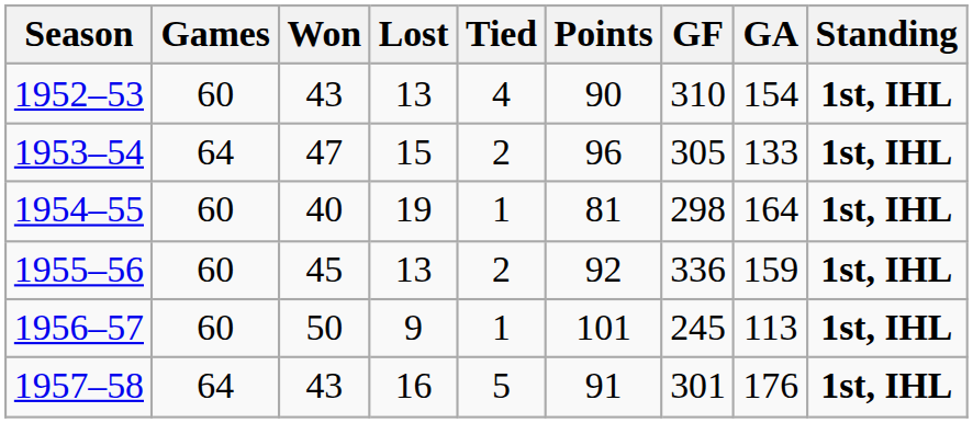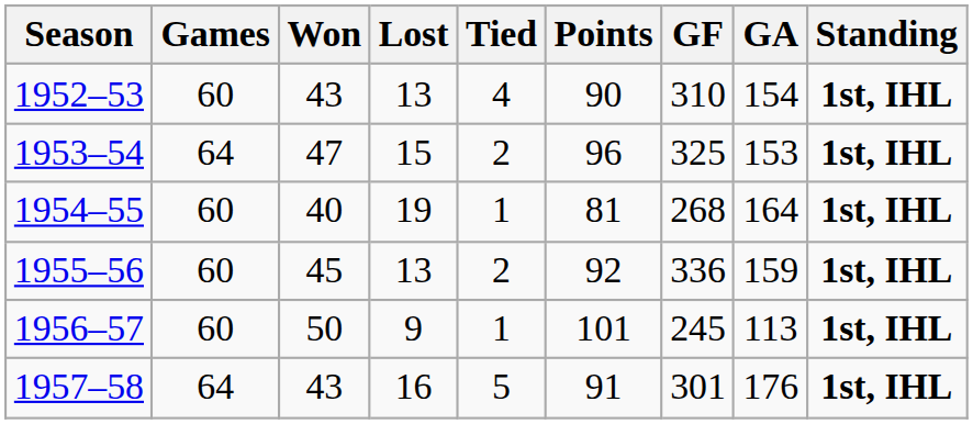 <table class="wikitable" style="text-align:center">
 <tr>
 <th>Season</th>
 <th>Games</th>
 <th>Won</th>
 <th>Lost</th>
 <th>Tied</th>
 <th>Points</th>
 <th>GF</th>
 <th>GA</th>
 <th>Standing</th>
 </tr>
 <tr>
 <td><a href='#'>1952–53</a></td>
 <td>60</td>
 <td>43</td>
 <td>13</td>
 <td>4</td>
 <td>90</td>
 <td>310</td>
 <td>154</td>
 <td><strong>1st, IHL</strong></td>
 </tr>
 <tr>
 <td><a href='#'>1953–54</a></td>
 <td>64</td>
 <td>47</td>
 <td>15</td>
 <td>2</td>
 <td>96</td>
-<td>305</td>
-<td>133</td>
+<td>325</td>
+<td>153</td>
 <td><strong>1st, IHL</strong></td>
 </tr>
 <tr>
 <td><a href='#'>1954–55</a></td>
 <td>60</td>
 <td>40</td>
 <td>19</td>
 <td>1</td>
 <td>81</td>
-<td>298</td>
+<td>268</td>
 <td>164</td>
 <td><strong>1st, IHL</strong></td>
 </tr>
 <tr>
 <td><a href='#'>1955–56</a></td>
 <td>60</td>
 <td>45</td>
 <td>13</td>
 <td>2</td>
 <td>92</td>
 <td>336</td>
 <td>159</td>
 <td><strong>1st, IHL</strong></td>
 </tr>
 <tr>
 <td><a href='#'>1956–57</a></td>
 <td>60</td>
 <td>50</td>
 <td>9</td>
 <td>1</td>
 <td>101</td>
 <td>245</td>
 <td>113</td>
 <td><strong>1st, IHL</strong></td>
 </tr>
 <tr>
 <td><a href='#'>1957–58</a></td>
 <td>64</td>
 <td>43</td>
 <td>16</td>
 <td>5</td>
 <td>91</td>
 <td>301</td>
 <td>176</td>
 <td><strong>1st, IHL</strong></td>
 </tr>
 </table>
